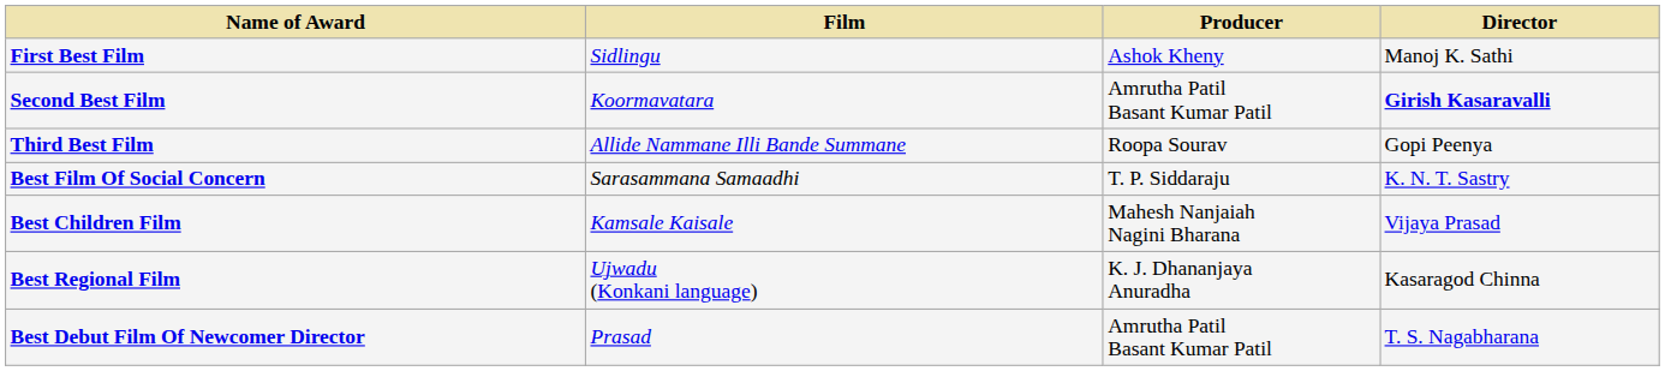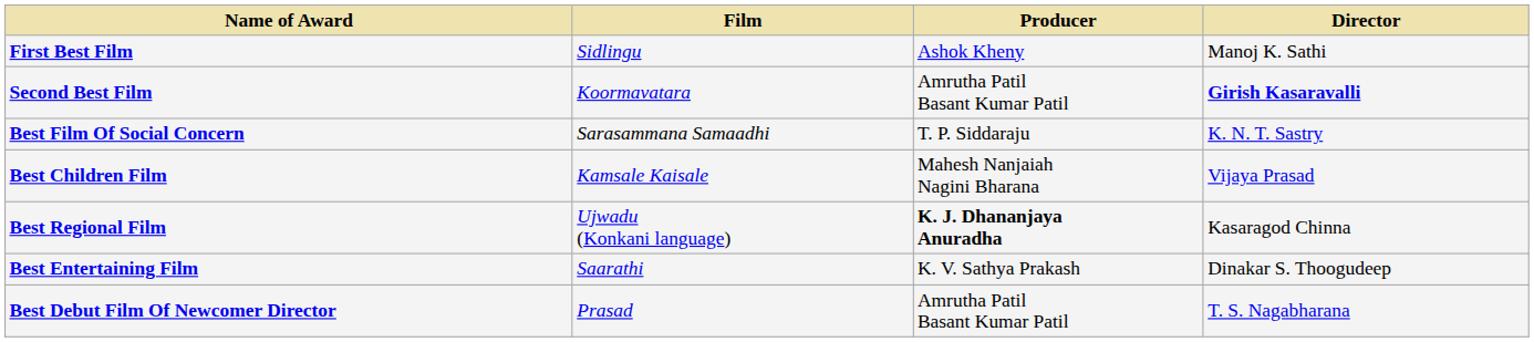 <table class="wikitable" style="width:100%;">
 <tr>
 <th style="background-color:#EFE4B0;">Name of Award</th>
 <th style="background-color:#EFE4B0;">Film</th>
 <th style="background-color:#EFE4B0;">Producer</th>
 <th style="background-color:#EFE4B0;">Director</th>
 </tr>
 <tr style="background-color:#F4F4F4">
 <td><strong><a href='#'>First Best Film</a></strong></td>
 <td><em><a href='#'>Sidlingu</a></em></td>
 <td><a href='#'>Ashok Kheny</a></td>
 <td>Manoj K. Sathi</td>
 </tr>
 <tr style="background-color:#F4F4F4">
 <td><strong><a href='#'>Second Best Film</a></strong></td>
 <td><em><a href='#'>Koormavatara</a></em></td>
 <td>Amrutha Patil<br>Basant Kumar Patil</td>
 <td><strong><a href='#'>Girish Kasaravalli</a></strong></td>
 </tr>
 <tr style="background-color:#F4F4F4">
-<td><strong><a href='#'>Third Best Film</a></strong></td>
-<td><em><a href='#'>Allide Nammane Illi Bande Summane</a></em></td>
-<td>Roopa Sourav</td>
-<td>Gopi Peenya</td>
-</tr>
-<tr style="background-color:#F4F4F4">
 <td><strong><a href='#'>Best Film Of Social Concern</a></strong></td>
 <td><em>Sarasammana Samaadhi</em></td>
 <td>T. P. Siddaraju</td>
 <td><a href='#'>K. N. T. Sastry</a></td>
 </tr>
 <tr style="background-color:#F4F4F4">
 <td><strong><a href='#'>Best Children Film</a></strong></td>
 <td><em><a href='#'>Kamsale Kaisale</a></em></td>
 <td>Mahesh Nanjaiah<br>Nagini Bharana</td>
 <td><a href='#'>Vijaya Prasad</a></td>
 </tr>
 <tr style="background-color:#F4F4F4">
 <td><strong><a href='#'>Best Regional Film</a></strong></td>
 <td><em><a href='#'>Ujwadu</a></em><br>(<a href='#'>Konkani language</a>)</td>
-<td>K. J. Dhananjaya<br>Anuradha</td>
+<td><strong>K. J. Dhananjaya<br>Anuradha</strong></td>
 <td>Kasaragod Chinna</td>
+</tr>
+<tr style="background-color:#F4F4F4">
+<td><strong><a href='#'>Best Entertaining Film</a></strong></td>
+<td><em><a href='#'>Saarathi</a></em></td>
+<td>K. V. Sathya Prakash</td>
+<td>Dinakar S. Thoogudeep</td>
 </tr>
 <tr style="background-color:#F4F4F4">
 <td><strong><a href='#'>Best Debut Film Of Newcomer Director</a></strong></td>
 <td><em><a href='#'>Prasad</a></em></td>
 <td>Amrutha Patil<br>Basant Kumar Patil</td>
 <td><a href='#'>T. S. Nagabharana</a></td>
 </tr>
 </table>
